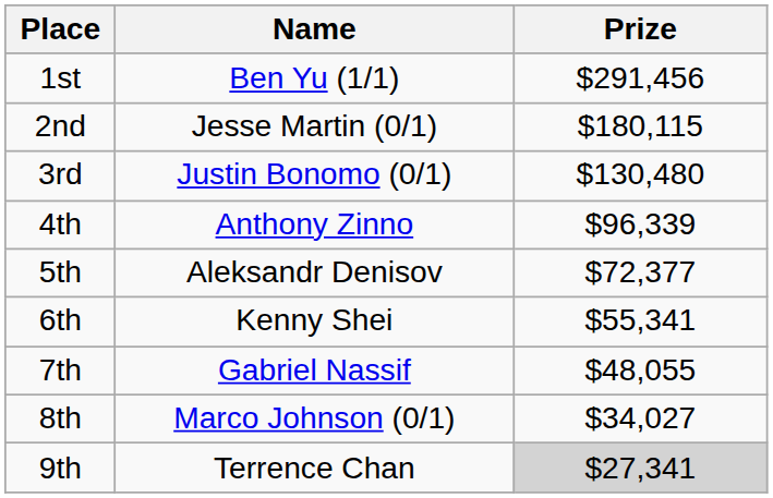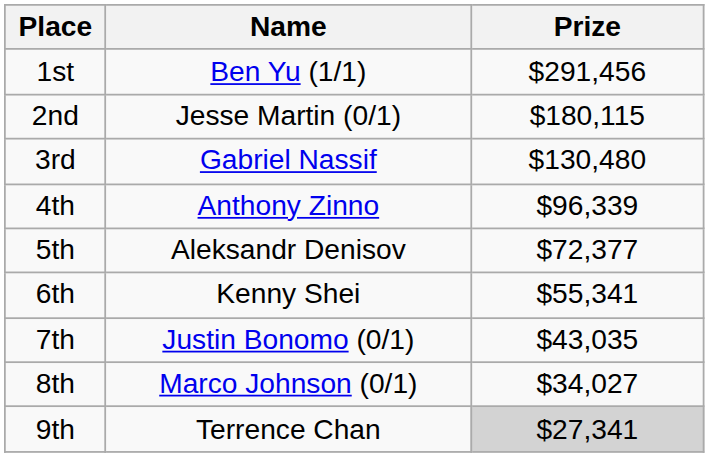 <table class="wikitable">
 <tr>
 <th width="50">Place</th>
 <th width="200">Name</th>
 <th width="125">Prize</th>
 </tr>
 <tr>
 <td align = "center">1st</td>
 <td align = "center"><a href='#'>Ben Yu</a> (1/1)</td>
 <td align = "center">$291,456</td>
 </tr>
 <tr>
 <td align = "center">2nd</td>
 <td align = "center">Jesse Martin (0/1)</td>
 <td align = "center">$180,115</td>
 </tr>
 <tr>
 <td align = "center">3rd</td>
-<td align = "center"><a href='#'>Justin Bonomo</a> (0/1)</td>
+<td align = "center"><a href='#'>Gabriel Nassif</a></td>
 <td align = "center">$130,480</td>
 </tr>
 <tr>
 <td align = "center">4th</td>
 <td align = "center"><a href='#'>Anthony Zinno</a></td>
 <td align = "center">$96,339</td>
 </tr>
 <tr>
 <td align = "center">5th</td>
 <td align = "center">Aleksandr Denisov</td>
 <td align = "center">$72,377</td>
 </tr>
 <tr>
 <td align = "center">6th</td>
 <td align = "center">Kenny Shei</td>
 <td align = "center">$55,341</td>
 </tr>
 <tr>
 <td align = "center">7th</td>
-<td align = "center"><a href='#'>Gabriel Nassif</a></td>
-<td align = "center">$48,055</td>
+<td align = "center"><a href='#'>Justin Bonomo</a> (0/1)</td>
+<td align = "center">$43,035</td>
 </tr>
 <tr>
 <td align = "center">8th</td>
 <td align = "center"><a href='#'>Marco Johnson</a> (0/1)</td>
 <td align = "center">$34,027</td>
 </tr>
 <tr>
 <td align = "center">9th</td>
 <td align = "center">Terrence Chan</td>
 <td align = "center" style="background: lightgrey;">$27,341</td>
 </tr>
 </table>
